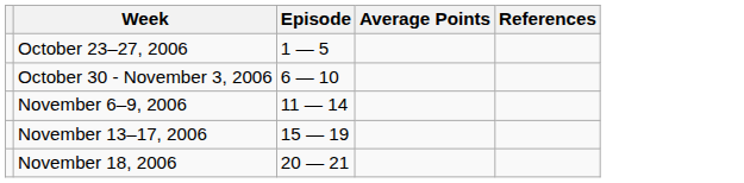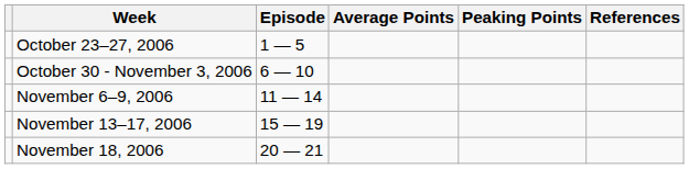 <table class="wikitable">
 <tr>
 <th></th>
 <th>Week</th>
 <th>Episode</th>
 <th>Average Points</th>
+<th>Peaking Points</th>
 <th>References</th>
 </tr>
 <tr>
 <td></td>
 <td>October 23–27, 2006</td>
 <td>1 — 5</td>
+<td></td>
 <td></td>
 <td></td>
 </tr>
 <tr>
 <td></td>
 <td>October 30 - November 3, 2006</td>
 <td>6 — 10</td>
 <td></td>
 <td></td>
+<td></td>
 </tr>
 <tr>
 <td></td>
 <td>November 6–9, 2006</td>
 <td>11 — 14</td>
+<td></td>
 <td></td>
 <td></td>
 </tr>
 <tr>
 <td></td>
 <td>November 13–17, 2006</td>
 <td>15 — 19</td>
 <td></td>
 <td></td>
+<td></td>
 </tr>
 <tr>
 <td></td>
 <td>November 18, 2006</td>
 <td>20 — 21</td>
 <td></td>
 <td></td>
+<td></td>
 </tr>
 </table>
